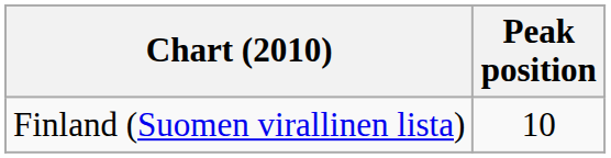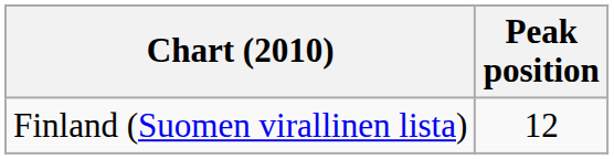 <table class="wikitable sortable">
 <tr>
 <th scope="col">Chart (2010)</th>
 <th scope="col">Peak<br>position</th>
 </tr>
 <tr>
 <td>Finland (<a href='#'>Suomen virallinen lista</a>)</td>
-<td align="center">10</td>
+<td align="center">12</td>
 </tr>
 </table>
